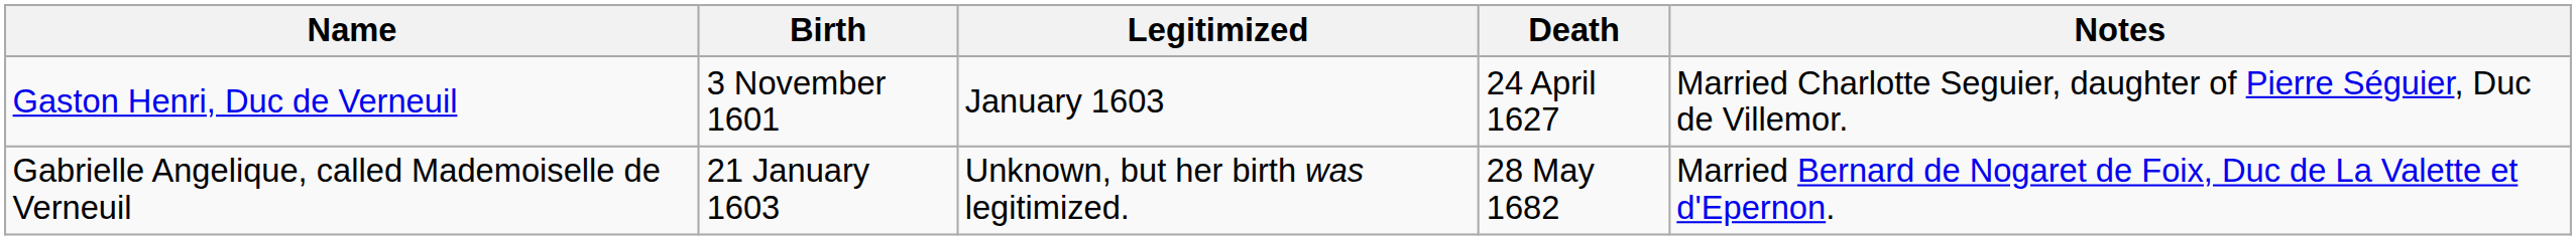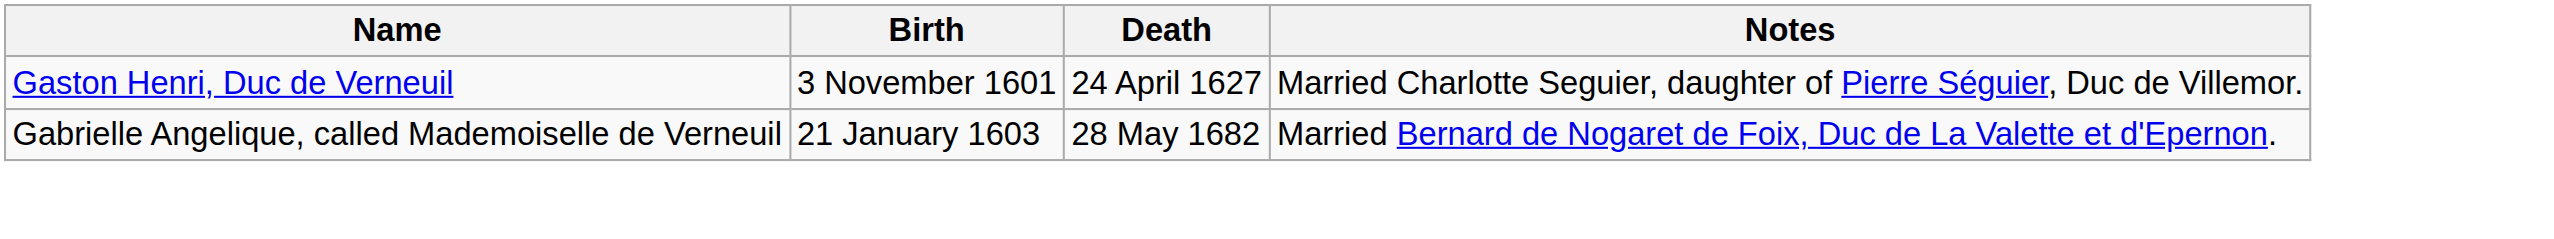 <table class="wikitable">
 <tr>
 <th>Name</th>
 <th>Birth</th>
-<th>Legitimized</th>
 <th>Death</th>
 <th>Notes</th>
 </tr>
 <tr>
 <td><a href='#'>Gaston Henri, Duc de Verneuil</a></td>
 <td>3 November 1601</td>
-<td>January 1603</td>
 <td>24 April 1627</td>
 <td>Married Charlotte Seguier, daughter of <a href='#'>Pierre Séguier</a>, Duc de Villemor.</td>
 </tr>
 <tr>
 <td>Gabrielle Angelique, called Mademoiselle de Verneuil</td>
 <td>21 January 1603</td>
-<td>Unknown, but her birth <em>was</em> legitimized.</td>
 <td>28 May 1682</td>
 <td>Married <a href='#'>Bernard de Nogaret de Foix, Duc de La Valette et d'Epernon</a>.</td>
 </tr>
 </table>
